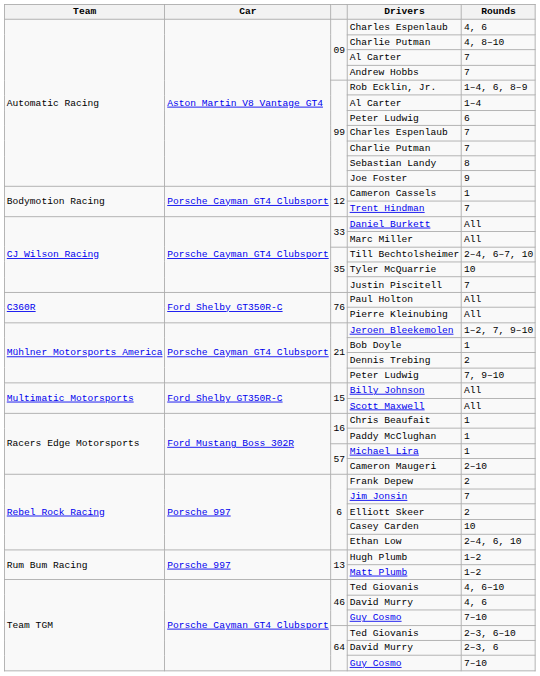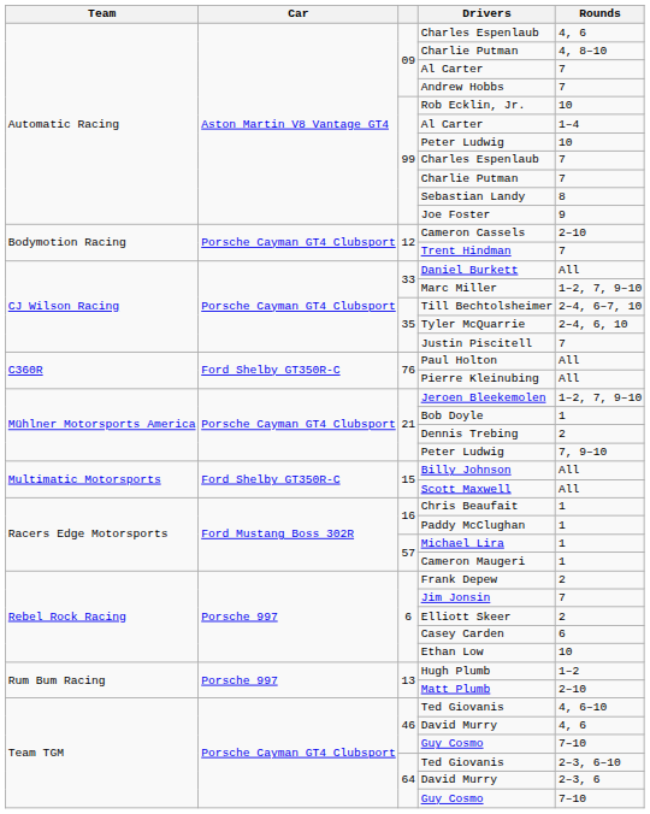 <table class="wikitable" style="font-size: 85%">
 <tr>
 <th>Team</th>
 <th>Car</th>
 <th></th>
 <th>Drivers</th>
 <th>Rounds</th>
 </tr>
 <tr>
 <td rowspan=11> Automatic Racing</td>
 <td rowspan=11><a href='#'>Aston Martin V8 Vantage GT4</a></td>
 <td rowspan=4 align=middle>09</td>
 <td> Charles Espenlaub</td>
 <td>4, 6</td>
 </tr>
 <tr>
 <td> Charlie Putman</td>
 <td>4, 8–10</td>
 </tr>
 <tr>
 <td> Al Carter</td>
 <td>7</td>
 </tr>
 <tr>
 <td> Andrew Hobbs</td>
 <td>7</td>
 </tr>
 <tr>
 <td rowspan=7 align=middle>99</td>
 <td> Rob Ecklin, Jr.</td>
-<td>1–4, 6, 8–9</td>
+<td>10</td>
 </tr>
 <tr>
 <td> Al Carter</td>
 <td>1–4</td>
 </tr>
 <tr>
 <td> Peter Ludwig</td>
-<td>6</td>
+<td>10</td>
 </tr>
 <tr>
 <td> Charles Espenlaub</td>
 <td>7</td>
 </tr>
 <tr>
 <td> Charlie Putman</td>
 <td>7</td>
 </tr>
 <tr>
 <td> Sebastian Landy</td>
 <td>8</td>
 </tr>
 <tr>
 <td> Joe Foster</td>
 <td>9</td>
 </tr>
 <tr>
 <td rowspan=2> Bodymotion Racing</td>
 <td rowspan=2><a href='#'>Porsche Cayman GT4 Clubsport</a></td>
 <td rowspan=2 align=middle>12</td>
 <td> Cameron Cassels</td>
-<td>1</td>
+<td>2–10</td>
 </tr>
 <tr>
 <td> <a href='#'>Trent Hindman</a></td>
 <td>7</td>
 </tr>
 <tr>
 <td rowspan=5> <a href='#'>CJ Wilson Racing</a></td>
 <td rowspan=5><a href='#'>Porsche Cayman GT4 Clubsport</a></td>
 <td rowspan=2 align=middle>33</td>
 <td> <a href='#'>Daniel Burkett</a></td>
 <td>All</td>
 </tr>
 <tr>
 <td> Marc Miller</td>
-<td>All</td>
+<td>1–2, 7, 9–10</td>
 </tr>
 <tr>
 <td rowspan=3 align=middle>35</td>
 <td> Till Bechtolsheimer</td>
 <td>2–4, 6–7, 10</td>
 </tr>
 <tr>
 <td> Tyler McQuarrie</td>
-<td>10</td>
+<td>2–4, 6, 10</td>
 </tr>
 <tr>
 <td> Justin Piscitell</td>
 <td>7</td>
 </tr>
 <tr>
 <td rowspan=2> <a href='#'>C360R</a></td>
 <td rowspan=2><a href='#'>Ford Shelby GT350R-C</a></td>
 <td rowspan=2 align=middle>76</td>
 <td> Paul Holton</td>
 <td>All</td>
 </tr>
 <tr>
 <td> Pierre Kleinubing</td>
 <td>All</td>
 </tr>
 <tr>
 <td rowspan=4> <a href='#'>Mühlner Motorsports America</a></td>
 <td rowspan=4><a href='#'>Porsche Cayman GT4 Clubsport</a></td>
 <td rowspan=4 align=middle>21</td>
 <td> <a href='#'>Jeroen Bleekemolen</a></td>
 <td>1–2, 7, 9–10</td>
 </tr>
 <tr>
 <td> Bob Doyle</td>
 <td>1</td>
 </tr>
 <tr>
 <td> Dennis Trebing</td>
 <td>2</td>
 </tr>
 <tr>
 <td> Peter Ludwig</td>
 <td>7, 9–10</td>
 </tr>
 <tr>
 <td rowspan=2> <a href='#'>Multimatic Motorsports</a></td>
 <td rowspan=2><a href='#'>Ford Shelby GT350R-C</a></td>
 <td rowspan=2 align=middle>15</td>
 <td> <a href='#'>Billy Johnson</a></td>
 <td>All</td>
 </tr>
 <tr>
 <td> <a href='#'>Scott Maxwell</a></td>
 <td>All</td>
 </tr>
 <tr>
 <td rowspan=4> Racers Edge Motorsports</td>
 <td rowspan=4><a href='#'>Ford Mustang Boss 302R</a></td>
 <td rowspan=2 align=middle>16</td>
 <td> Chris Beaufait</td>
 <td>1</td>
 </tr>
 <tr>
 <td> Paddy McClughan</td>
 <td>1</td>
 </tr>
 <tr>
 <td rowspan=2 align=middle>57</td>
 <td> <a href='#'>Michael Lira</a></td>
 <td>1</td>
 </tr>
 <tr>
 <td> Cameron Maugeri</td>
-<td>2–10</td>
+<td>1</td>
 </tr>
 <tr>
 <td rowspan=5> <a href='#'>Rebel Rock Racing</a></td>
 <td rowspan=5><a href='#'>Porsche 997</a></td>
 <td rowspan=5 align=middle>6</td>
 <td> Frank Depew</td>
 <td>2</td>
 </tr>
 <tr>
 <td> <a href='#'>Jim Jonsin</a></td>
 <td>7</td>
 </tr>
 <tr>
 <td> Elliott Skeer</td>
 <td>2</td>
 </tr>
 <tr>
 <td> Casey Carden</td>
-<td>10</td>
+<td>6</td>
 </tr>
 <tr>
 <td> Ethan Low</td>
-<td>2–4, 6, 10</td>
+<td>10</td>
 </tr>
 <tr>
 <td rowspan=2> Rum Bum Racing</td>
 <td rowspan=2><a href='#'>Porsche 997</a></td>
 <td rowspan=2 align=middle>13</td>
 <td> Hugh Plumb</td>
 <td>1–2</td>
 </tr>
 <tr>
 <td> <a href='#'>Matt Plumb</a></td>
-<td>1–2</td>
+<td>2–10</td>
 </tr>
 <tr>
 <td rowspan=6> Team TGM</td>
 <td rowspan=6><a href='#'>Porsche Cayman GT4 Clubsport</a></td>
 <td rowspan=3 align=middle>46</td>
 <td> Ted Giovanis</td>
 <td>4, 6–10</td>
 </tr>
 <tr>
 <td> David Murry</td>
 <td>4, 6</td>
 </tr>
 <tr>
 <td> <a href='#'>Guy Cosmo</a></td>
 <td>7–10</td>
 </tr>
 <tr>
 <td rowspan=3 align=middle>64</td>
 <td> Ted Giovanis</td>
 <td>2–3, 6–10</td>
 </tr>
 <tr>
 <td> David Murry</td>
 <td>2–3, 6</td>
 </tr>
 <tr>
 <td> <a href='#'>Guy Cosmo</a></td>
 <td>7–10</td>
 </tr>
 </table>
